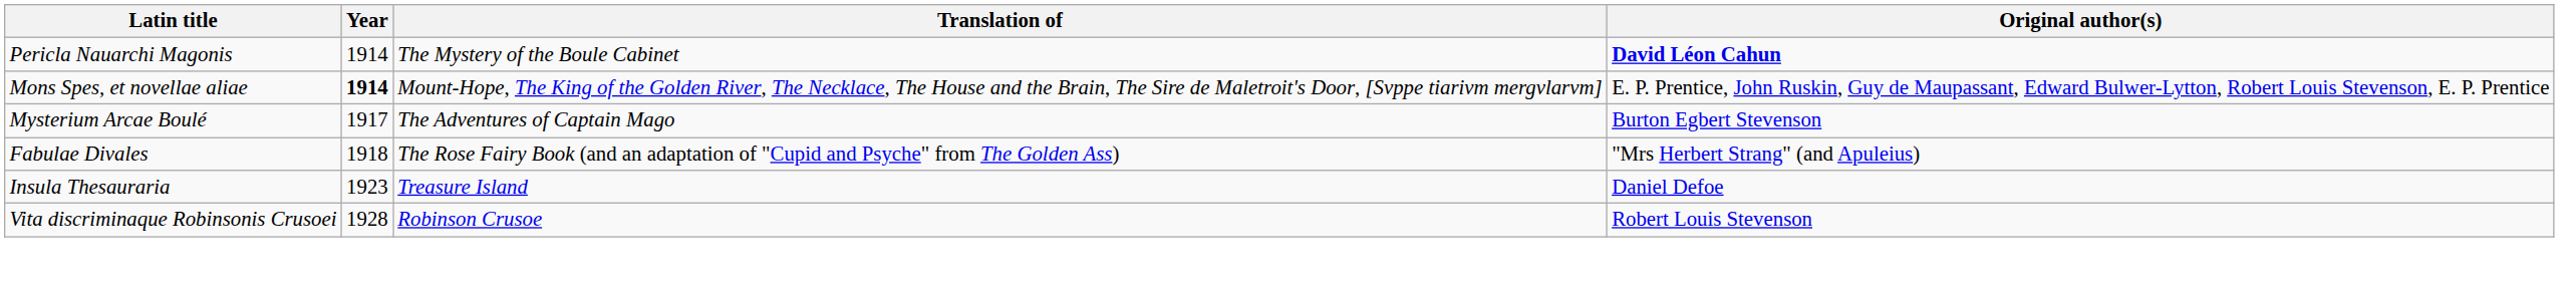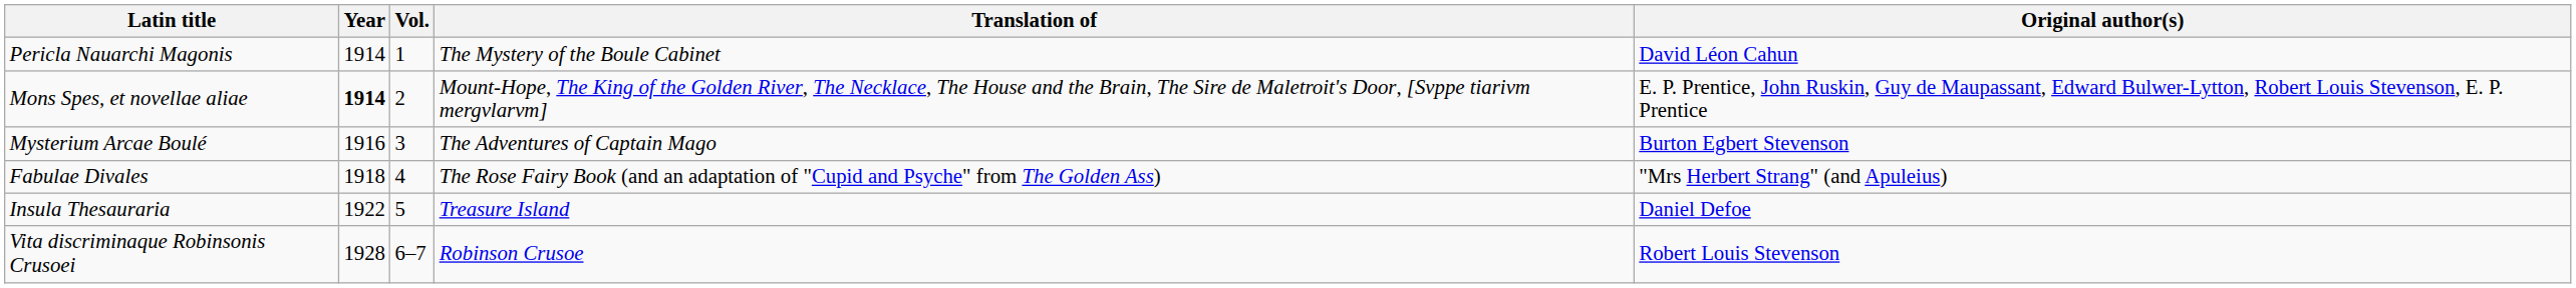 <table class="wikitable">
 <tr>
 <th>Latin title</th>
 <th>Year</th>
+<th>Vol.</th>
 <th>Translation of</th>
 <th>Original author(s)</th>
 </tr>
 <tr>
 <td><em>Pericla Nauarchi Magonis</em></td>
 <td>1914</td>
+<td>1</td>
 <td><em>The Mystery of the Boule Cabinet</em></td>
-<td><strong><a href='#'>David Léon Cahun</a></strong></td>
+<td><a href='#'>David Léon Cahun</a></td>
 </tr>
 <tr>
 <td><em>Mons Spes, et novellae aliae</em></td>
 <td><strong>1914</strong></td>
+<td>2</td>
 <td><em>Mount-Hope</em>, <em><a href='#'>The King of the Golden River</a></em>, <em><a href='#'>The Necklace</a></em>, <em>The House and the Brain</em>, <em>The Sire de Maletroit's Door</em>, <em>[Svppe tiarivm mergvlarvm]</em></td>
 <td>E. P. Prentice, <a href='#'>John Ruskin</a>, <a href='#'>Guy de Maupassant</a>, <a href='#'>Edward Bulwer-Lytton</a>, <a href='#'>Robert Louis Stevenson</a>, E. P. Prentice</td>
 </tr>
 <tr>
 <td><em>Mysterium Arcae Boulé</em></td>
-<td>1917</td>
+<td>1916</td>
+<td>3</td>
 <td><em>The Adventures of Captain Mago</em></td>
 <td><a href='#'>Burton Egbert Stevenson</a></td>
 </tr>
 <tr>
 <td><em>Fabulae Divales</em></td>
 <td>1918</td>
+<td>4</td>
 <td><em>The Rose Fairy Book</em> (and an adaptation of "<a href='#'>Cupid and Psyche</a>" from <em><a href='#'>The Golden Ass</a></em>)</td>
 <td>"Mrs <a href='#'>Herbert Strang</a>" (and <a href='#'>Apuleius</a>)</td>
 </tr>
 <tr>
 <td><em>Insula Thesauraria</em></td>
-<td>1923</td>
+<td>1922</td>
+<td>5</td>
 <td><em><a href='#'>Treasure Island</a></em></td>
 <td><a href='#'>Daniel Defoe</a></td>
 </tr>
 <tr>
 <td><em>Vita discriminaque Robinsonis Crusoei</em></td>
 <td>1928</td>
+<td>6–7</td>
 <td><em><a href='#'>Robinson Crusoe</a></em></td>
 <td><a href='#'>Robert Louis Stevenson</a></td>
 </tr>
 </table>
